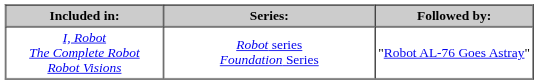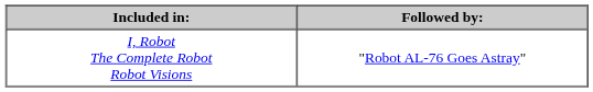 <table border=1  cellpadding=3 cellspacing=0 align=center>
 <tr --- bgcolor="#cccccc">
 <th width="30%">Included in:</th>
-<th width="40%">Series:<br></th>
 <th width="30%">Followed by:</th>
 </tr>
 <tr ---- align="center">
 <td><em><a href='#'>I, Robot</a></em><br><em><a href='#'>The Complete Robot</a></em><br><em><a href='#'>Robot Visions</a></em></td>
-<td><a href='#'><em>Robot</em> series</a><br><a href='#'><em>Foundation</em> Series</a></td>
 <td>"<a href='#'>Robot AL-76 Goes Astray</a>"</td>
 </tr>
 </table>
